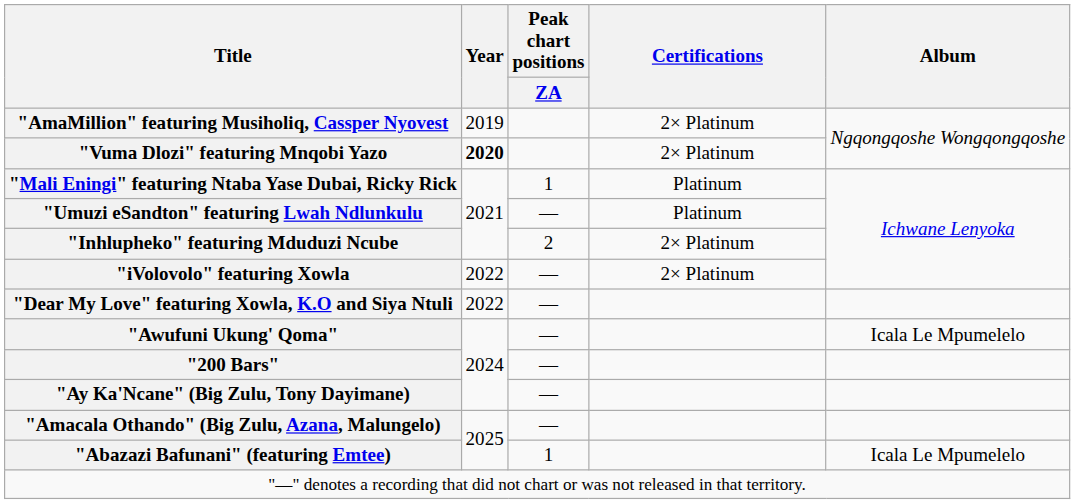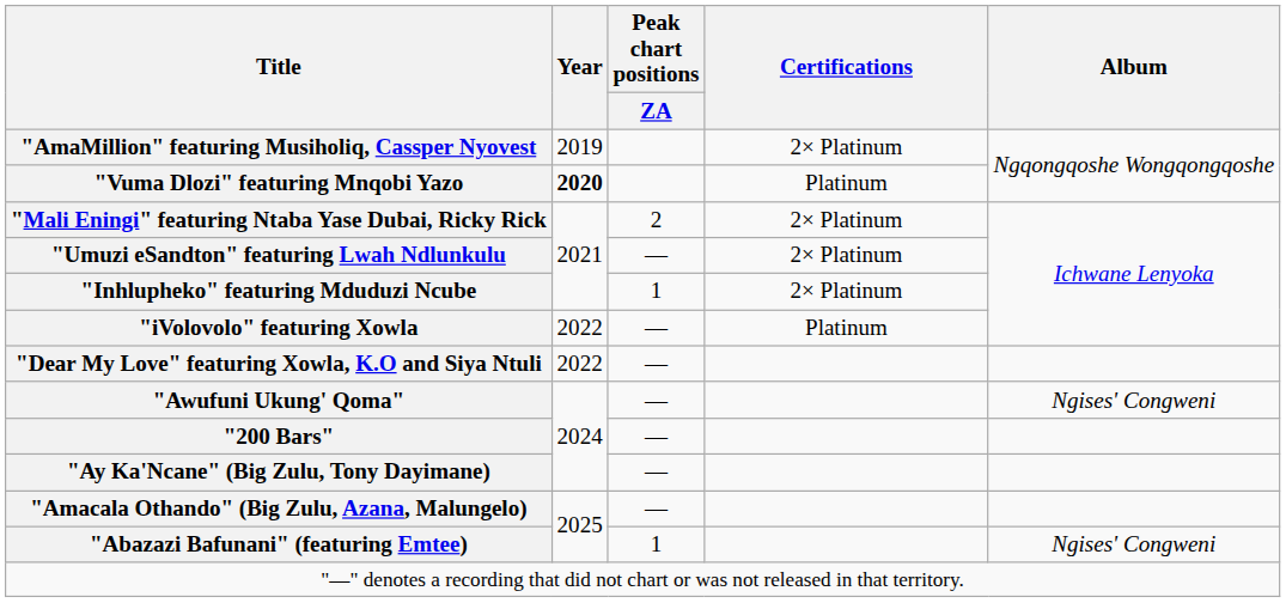 <table class="wikitable plainrowheaders" style="text-align:center;">
 <tr>
 <th scope="col" rowspan="2">Title</th>
 <th scope="col" rowspan="2">Year</th>
 <th scope="col" colspan="1">Peak chart positions</th>
 <th scope="col" rowspan="2" style="width:12em;"><a href='#'>Certifications</a></th>
 <th scope="col" rowspan="2">Album</th>
 </tr>
 <tr>
 <th scope="col" style="width:3em;font-size:100%;"><a href='#'>ZA</a><br></th>
 </tr>
 <tr>
 <th scope="row">"AmaMillion" featuring Musiholiq, <a href='#'>Cassper Nyovest</a></th>
 <td>2019</td>
 <td></td>
 <td>2× Platinum</td>
 <td rowspan="2"><em>Ngqongqoshe Wongqongqoshe</em></td>
 </tr>
 <tr>
 <th scope="row">"Vuma Dlozi" featuring Mnqobi Yazo</th>
 <td><strong>2020</strong></td>
 <td></td>
-<td>2× Platinum</td>
+<td>Platinum</td>
 </tr>
 <tr>
 <th scope="row">"<a href='#'>Mali Eningi</a>" featuring Ntaba Yase Dubai, Ricky Rick</th>
 <td rowspan="3">2021</td>
-<td>1</td>
-<td>Platinum</td>
+<td>2</td>
+<td>2× Platinum</td>
 <td rowspan="4"><em><a href='#'>Ichwane Lenyoka</a></em></td>
 </tr>
 <tr>
 <th scope="row">"Umuzi eSandton" featuring <a href='#'>Lwah Ndlunkulu</a></th>
 <td>—</td>
-<td>Platinum</td>
+<td>2× Platinum</td>
 </tr>
 <tr>
 <th scope="row">"Inhlupheko" featuring Mduduzi Ncube</th>
-<td>2</td>
+<td>1</td>
 <td>2× Platinum</td>
 </tr>
 <tr>
 <th scope="row">"iVolovolo" featuring Xowla</th>
 <td>2022</td>
 <td>—</td>
-<td>2× Platinum</td>
+<td>Platinum</td>
 </tr>
 <tr>
 <th scope="row">"Dear My Love" featuring Xowla, <a href='#'>K.O</a> and Siya Ntuli</th>
 <td>2022</td>
 <td>—</td>
 <td></td>
 <td></td>
 </tr>
 <tr>
 <th scope="row">"Awufuni Ukung' Qoma"</th>
 <td rowspan=3>2024</td>
 <td>—</td>
 <td></td>
-<td>Icala Le Mpumelelo</td>
+<td><em>Ngises' Congweni</em></td>
 </tr>
 <tr>
 <th scope="row">"200 Bars"</th>
 <td>—</td>
 <td></td>
 <td></td>
 </tr>
 <tr>
 <th scope="row">"Ay Ka'Ncane" (Big Zulu, Tony Dayimane)</th>
 <td>—</td>
 <td></td>
 <td></td>
 </tr>
 <tr>
 <th scope="row">"Amacala Othando" (Big Zulu, <a href='#'>Azana</a>, Malungelo)</th>
 <td rowspan=2>2025</td>
 <td>—</td>
 <td></td>
 <td></td>
 </tr>
 <tr>
 <th scope="row">"Abazazi Bafunani" (featuring <a href='#'>Emtee</a>)</th>
 <td>1</td>
 <td></td>
-<td>Icala Le Mpumelelo</td>
+<td><em>Ngises' Congweni</em></td>
 </tr>
 <tr>
 <td colspan="8" style="font-size:90%">"—" denotes a recording that did not chart or was not released in that territory.</td>
 </tr>
 </table>
